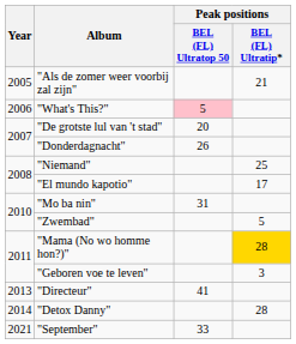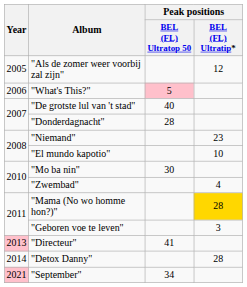 <table class="wikitable">
 <tr>
 <th align="center" rowspan="2" width="10">Year</th>
 <th align="center" rowspan="2" width="180">Album</th>
 <th align="center" colspan="4" width="20">Peak positions</th>
 </tr>
 <tr>
 <th scope="col" style="width:5em;font-size:90%;"><a href='#'>BEL<br>(FL)<br>Ultratop 50</a><br></th>
 <th scope="col" style="width:5em;font-size:90%;"><a href='#'>BEL<br>(FL)<br>Ultratip</a>*<br></th>
 </tr>
 <tr>
 <td style="text-align:center;">2005</td>
 <td>"Als de zomer weer voorbij zal zijn"</td>
 <td style="text-align:center;"></td>
-<td style="text-align:center;">21</td>
+<td style="text-align:center;">12</td>
 </tr>
 <tr>
 <td style="text-align:center;">2006</td>
 <td>"What's This?"</td>
 <td style="background: pink; text-align:center;">5</td>
 <td style="text-align:center;"></td>
 </tr>
 <tr>
 <td style="text-align:center;" rowspan=2>2007</td>
 <td>"De grotste lul van 't stad"</td>
-<td style="text-align:center;">20</td>
+<td style="text-align:center;">40</td>
 <td style="text-align:center;"></td>
 </tr>
 <tr>
 <td>"Donderdagnacht"</td>
-<td style="text-align:center;">26</td>
+<td style="text-align:center;">28</td>
 <td style="text-align:center;"></td>
 </tr>
 <tr>
 <td style="text-align:center;" rowspan=2>2008</td>
 <td>"Niemand"</td>
 <td style="text-align:center;"></td>
-<td style="text-align:center;">25</td>
+<td style="text-align:center;">23</td>
 </tr>
 <tr>
 <td>"El mundo kapotio"</td>
 <td style="text-align:center;"></td>
-<td style="text-align:center;">17</td>
+<td style="text-align:center;">10</td>
 </tr>
 <tr>
 <td style="text-align:center;" rowspan=2>2010</td>
 <td>"Mo ba nin"</td>
-<td style="text-align:center;">31</td>
+<td style="text-align:center;">30</td>
 <td style="text-align:center;"></td>
 </tr>
 <tr>
 <td>"Zwembad"</td>
 <td style="text-align:center;"></td>
-<td style="text-align:center;">5</td>
+<td style="text-align:center;">4</td>
 </tr>
 <tr>
 <td style="text-align:center;" rowspan=2>2011</td>
 <td>"Mama (No wo homme hon?)"</td>
 <td style="text-align:center;"></td>
 <td style="background: gold; text-align:center;">28</td>
 </tr>
 <tr>
 <td>"Geboren voe te leven"</td>
 <td style="text-align:center;"></td>
 <td style="text-align:center;">3</td>
 </tr>
 <tr>
-<td style="text-align:center;">2013</td>
+<td style="background: pink; text-align:center;">2013</td>
 <td>"Directeur"</td>
 <td style="text-align:center;">41</td>
 <td style="text-align:center;"></td>
 </tr>
 <tr>
 <td style="text-align:center;">2014</td>
 <td>"Detox Danny"</td>
 <td style="text-align:center;"></td>
 <td style="text-align:center;">28</td>
 </tr>
 <tr>
-<td style="text-align:center;">2021</td>
+<td style="background: pink; text-align:center;">2021</td>
 <td>"September"</td>
-<td style="text-align:center;">33</td>
+<td style="text-align:center;">34</td>
 <td style="text-align:center;"></td>
 </tr>
 </table>
